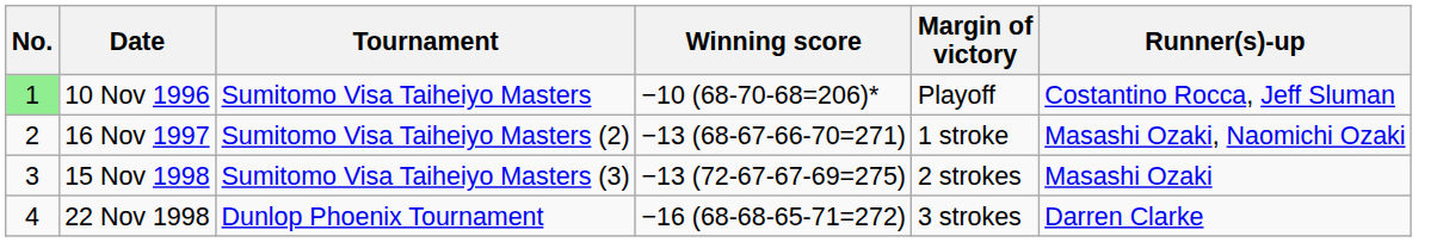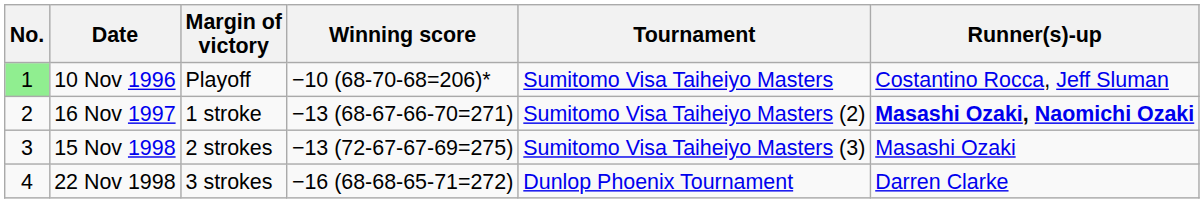 <table class="wikitable" style="font-size:95%;">
 <tr>
 <th>No.</th>
 <th>Date</th>
+<th>Margin of<br>victory</th>
+<th>Winning score</th>
 <th>Tournament</th>
-<th>Winning score</th>
-<th>Margin of<br>victory</th>
 <th>Runner(s)-up</th>
 </tr>
 <tr>
 <td align=center style="background: lightgreen;">1</td>
 <td align=right>10 Nov <a href='#'>1996</a></td>
+<td>Playoff</td>
+<td>−10 (68-70-68=206)*</td>
 <td><a href='#'>Sumitomo Visa Taiheiyo Masters</a></td>
-<td>−10 (68-70-68=206)*</td>
-<td>Playoff</td>
 <td> <a href='#'>Costantino Rocca</a>,  <a href='#'>Jeff Sluman</a></td>
 </tr>
 <tr>
 <td align=center>2</td>
 <td align=right>16 Nov <a href='#'>1997</a></td>
+<td>1 stroke</td>
+<td>−13 (68-67-66-70=271)</td>
 <td><a href='#'>Sumitomo Visa Taiheiyo Masters</a> (2)</td>
-<td>−13 (68-67-66-70=271)</td>
-<td>1 stroke</td>
-<td> <a href='#'>Masashi Ozaki</a>,  <a href='#'>Naomichi Ozaki</a></td>
+<td><strong> <a href='#'>Masashi Ozaki</a>,  <a href='#'>Naomichi Ozaki</a></strong></td>
 </tr>
 <tr>
 <td align=center>3</td>
 <td align=right>15 Nov <a href='#'>1998</a></td>
+<td>2 strokes</td>
+<td>−13 (72-67-67-69=275)</td>
 <td><a href='#'>Sumitomo Visa Taiheiyo Masters</a> (3)</td>
-<td>−13 (72-67-67-69=275)</td>
-<td>2 strokes</td>
 <td> <a href='#'>Masashi Ozaki</a></td>
 </tr>
 <tr>
 <td align=center>4</td>
 <td align=right>22 Nov 1998</td>
+<td>3 strokes</td>
+<td>−16 (68-68-65-71=272)</td>
 <td><a href='#'>Dunlop Phoenix Tournament</a></td>
-<td>−16 (68-68-65-71=272)</td>
-<td>3 strokes</td>
 <td> <a href='#'>Darren Clarke</a></td>
 </tr>
 </table>
